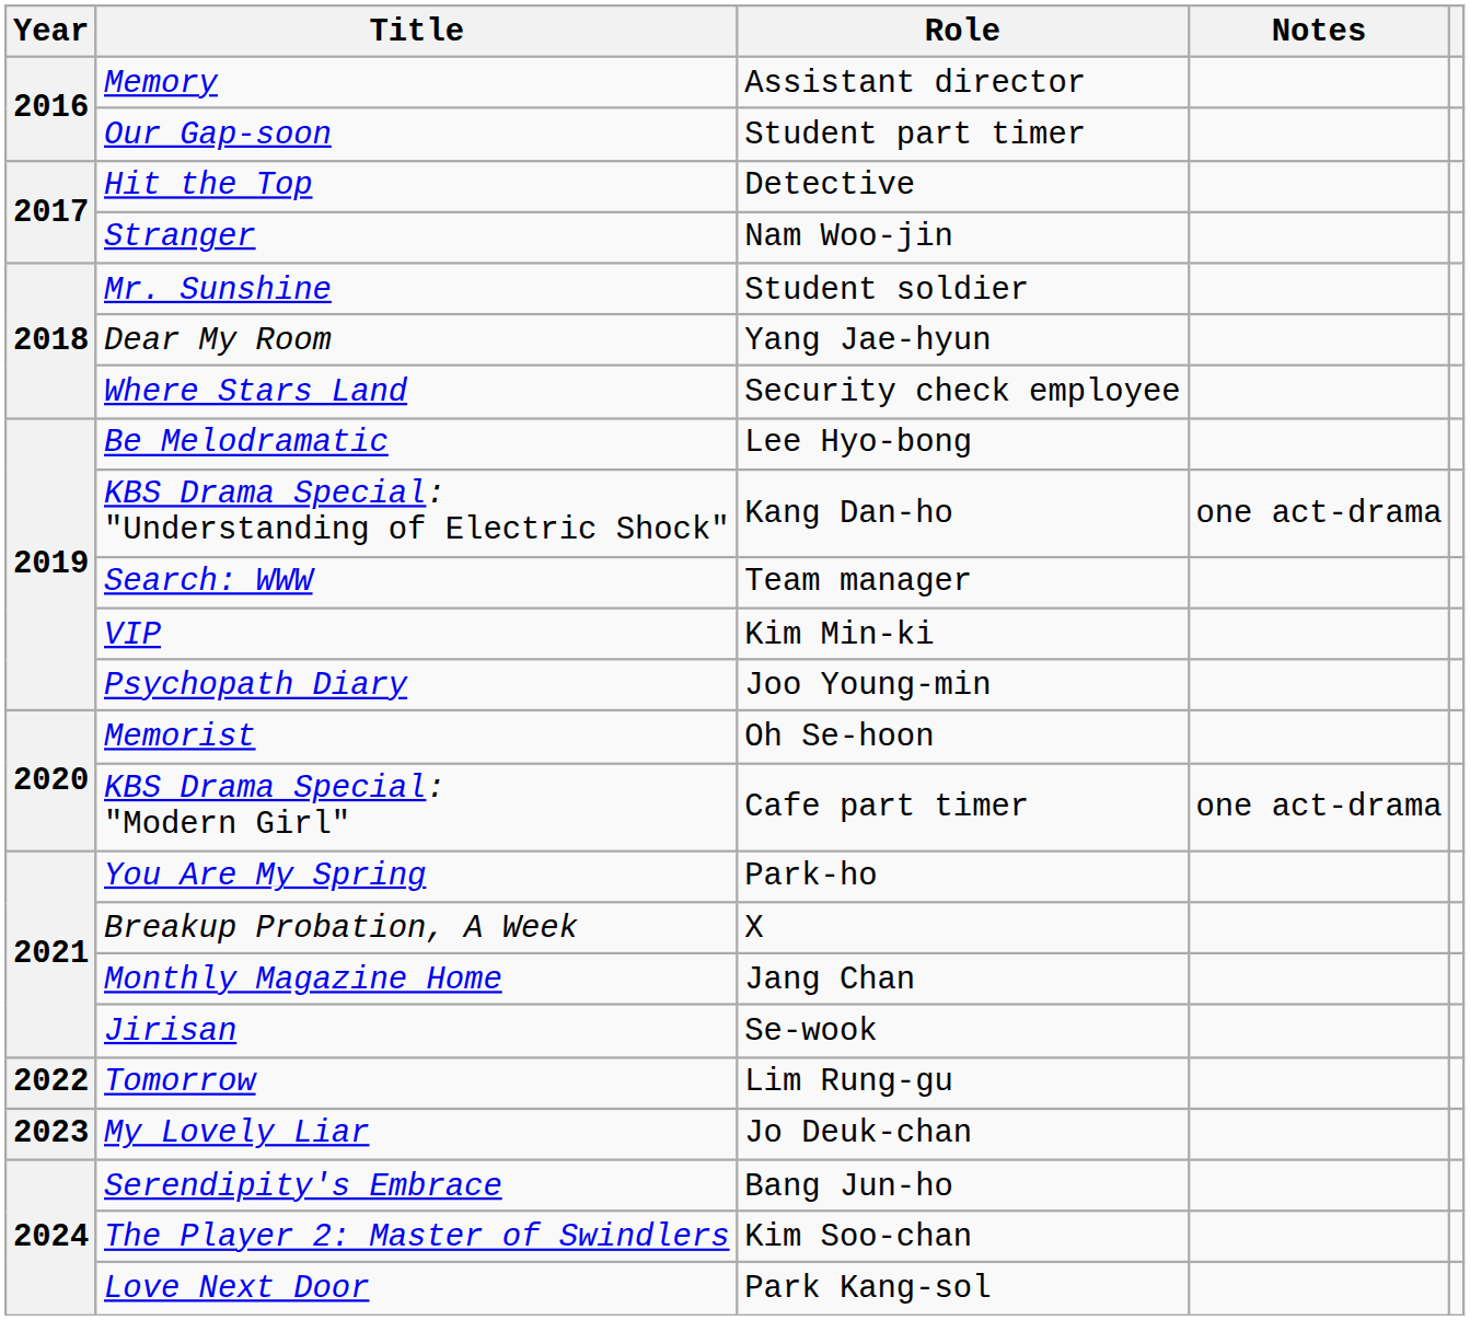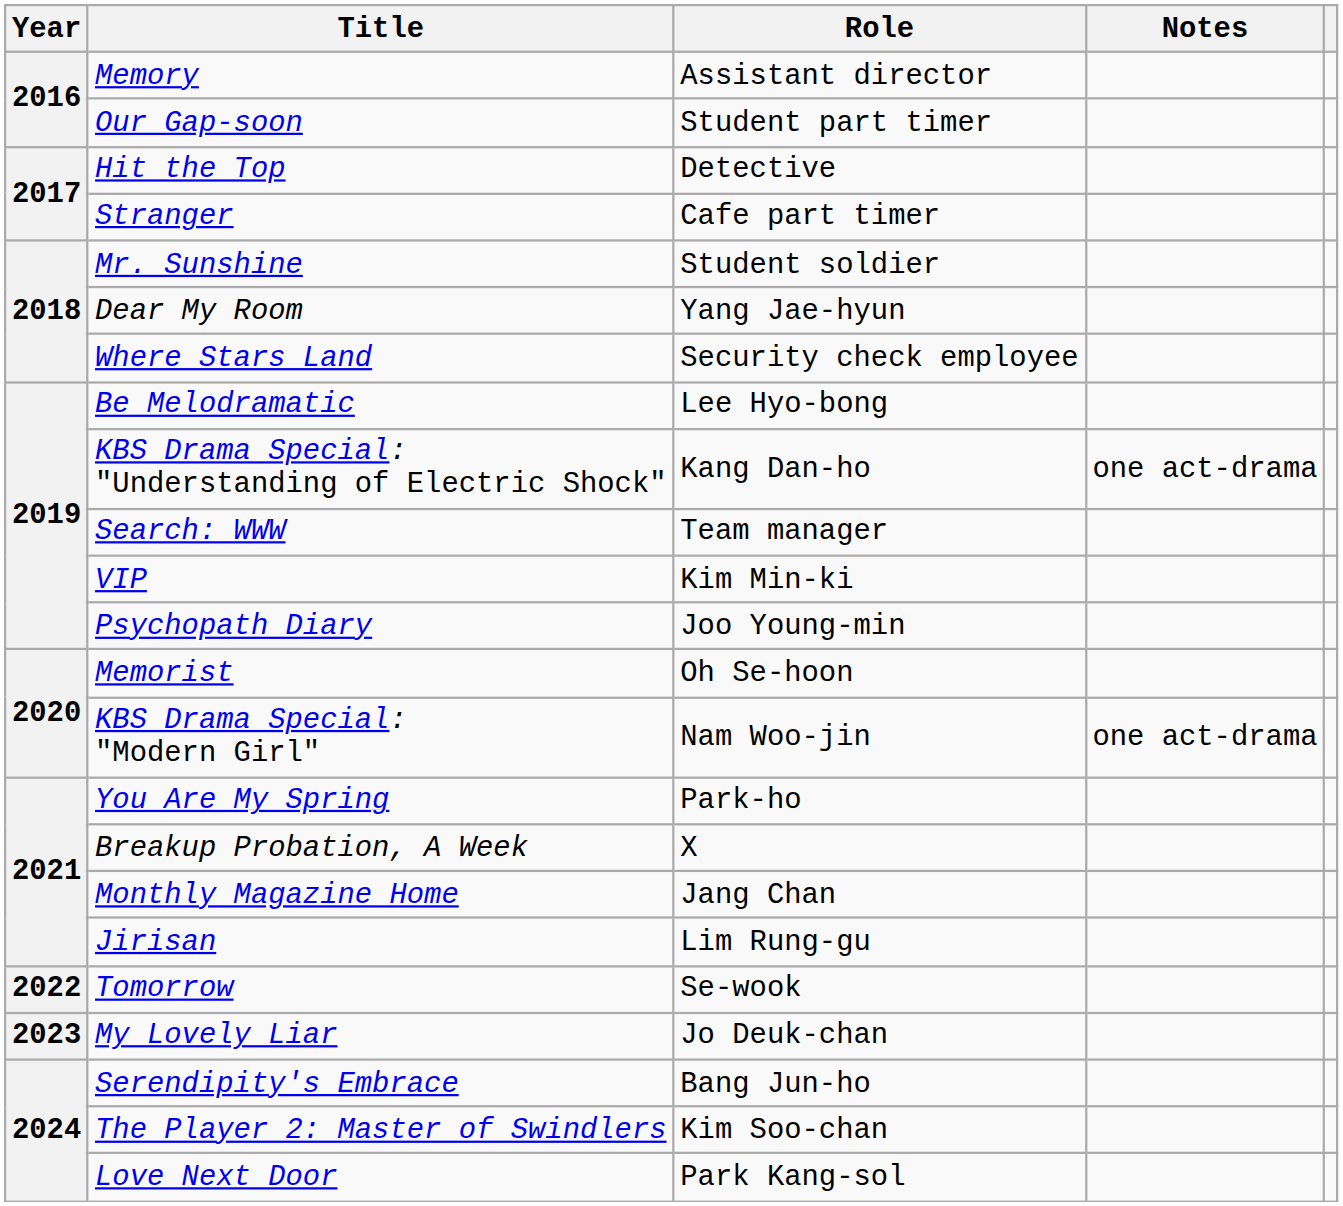 <table class="wikitable sortable plainrowheaders">
 <tr>
 <th scope="col">Year</th>
 <th scope="col">Title</th>
 <th scope="col">Role</th>
 <th scope="col">Notes</th>
 <th scope="col" class="unsortable"></th>
 </tr>
 <tr>
 <th scope="row" rowspan=2>2016</th>
 <td><em><a href='#'>Memory</a></em></td>
 <td>Assistant director</td>
 <td></td>
 <td></td>
 </tr>
 <tr>
 <td><em><a href='#'>Our Gap-soon</a></em></td>
 <td>Student part timer</td>
 <td></td>
 <td></td>
 </tr>
 <tr>
 <th scope="row" rowspan=2>2017</th>
 <td><em><a href='#'>Hit the Top</a></em></td>
 <td>Detective</td>
 <td></td>
 <td></td>
 </tr>
 <tr>
 <td><em><a href='#'>Stranger</a></em></td>
-<td>Nam Woo-jin</td>
+<td>Cafe part timer</td>
 <td></td>
 <td></td>
 </tr>
 <tr>
 <th scope="row"  rowspan=3>2018</th>
 <td><em><a href='#'>Mr. Sunshine</a></em></td>
 <td>Student soldier</td>
 <td></td>
 <td></td>
 </tr>
 <tr>
 <td><em>Dear My Room</em></td>
 <td>Yang Jae-hyun</td>
 <td></td>
 <td></td>
 </tr>
 <tr>
 <td><em><a href='#'>Where Stars Land</a></em></td>
 <td>Security check employee</td>
 <td></td>
 <td></td>
 </tr>
 <tr>
 <th scope="row" rowspan=5>2019</th>
 <td><em><a href='#'>Be Melodramatic</a></em></td>
 <td>Lee Hyo-bong</td>
 <td></td>
 <td></td>
 </tr>
 <tr>
 <td><em><a href='#'>KBS Drama Special</a>:</em><br>"Understanding of Electric Shock"</td>
 <td>Kang Dan-ho</td>
 <td>one act-drama</td>
 <td></td>
 </tr>
 <tr>
 <td><em><a href='#'>Search: WWW</a></em></td>
 <td>Team manager</td>
 <td></td>
 <td></td>
 </tr>
 <tr>
 <td><em><a href='#'>VIP</a></em></td>
 <td>Kim Min-ki</td>
 <td></td>
 <td></td>
 </tr>
 <tr>
 <td><em><a href='#'>Psychopath Diary</a></em></td>
 <td>Joo Young-min</td>
 <td></td>
 <td></td>
 </tr>
 <tr>
 <th scope="row" rowspan=2>2020</th>
 <td><em><a href='#'>Memorist</a></em></td>
 <td>Oh Se-hoon</td>
 <td></td>
 <td></td>
 </tr>
 <tr>
 <td><em><a href='#'>KBS Drama Special</a>:</em><br>"Modern Girl"</td>
-<td>Cafe part timer</td>
+<td>Nam Woo-jin</td>
 <td>one act-drama</td>
 <td></td>
 </tr>
 <tr>
 <th scope="row" rowspan=4>2021</th>
 <td><em><a href='#'>You Are My Spring</a></em></td>
 <td>Park-ho</td>
 <td></td>
 <td></td>
 </tr>
 <tr>
 <td><em>Breakup Probation, A Week</em></td>
 <td>X</td>
 <td></td>
 <td></td>
 </tr>
 <tr>
 <td><em><a href='#'>Monthly Magazine Home</a></em></td>
 <td>Jang Chan</td>
 <td></td>
 <td></td>
 </tr>
 <tr>
 <td><a href='#'><em>Jirisan</em></a></td>
-<td>Se-wook</td>
+<td>Lim Rung-gu</td>
 <td></td>
 <td></td>
 </tr>
 <tr>
 <th scope="row">2022</th>
 <td><em><a href='#'>Tomorrow</a></em></td>
-<td>Lim Rung-gu</td>
+<td>Se-wook</td>
 <td></td>
 <td></td>
 </tr>
 <tr>
 <th scope="row">2023</th>
 <td><em><a href='#'>My Lovely Liar</a></em></td>
 <td>Jo Deuk-chan</td>
 <td></td>
 <td></td>
 </tr>
 <tr>
 <th scope="row" rowspan="3">2024</th>
 <td><em><a href='#'>Serendipity's Embrace</a></em></td>
 <td>Bang Jun-ho</td>
 <td></td>
 <td></td>
 </tr>
 <tr>
 <td><em><a href='#'>The Player 2: Master of Swindlers</a></em></td>
 <td>Kim Soo-chan</td>
 <td></td>
 <td></td>
 </tr>
 <tr>
 <td><em><a href='#'>Love Next Door</a></em></td>
 <td>Park Kang-sol</td>
 <td></td>
 <td></td>
 </tr>
 </table>
